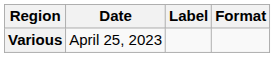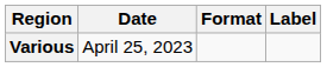 <table class="wikitable plainrowheaders">
 <tr>
 <th scope="col">Region</th>
 <th scope="col">Date</th>
+<th scope="col">Format</th>
 <th scope="col">Label</th>
-<th scope="col">Format</th>
 </tr>
 <tr>
 <th scope="row">Various</th>
 <td>April 25, 2023</td>
 <td></td>
 <td></td>
 </tr>
 </table>
